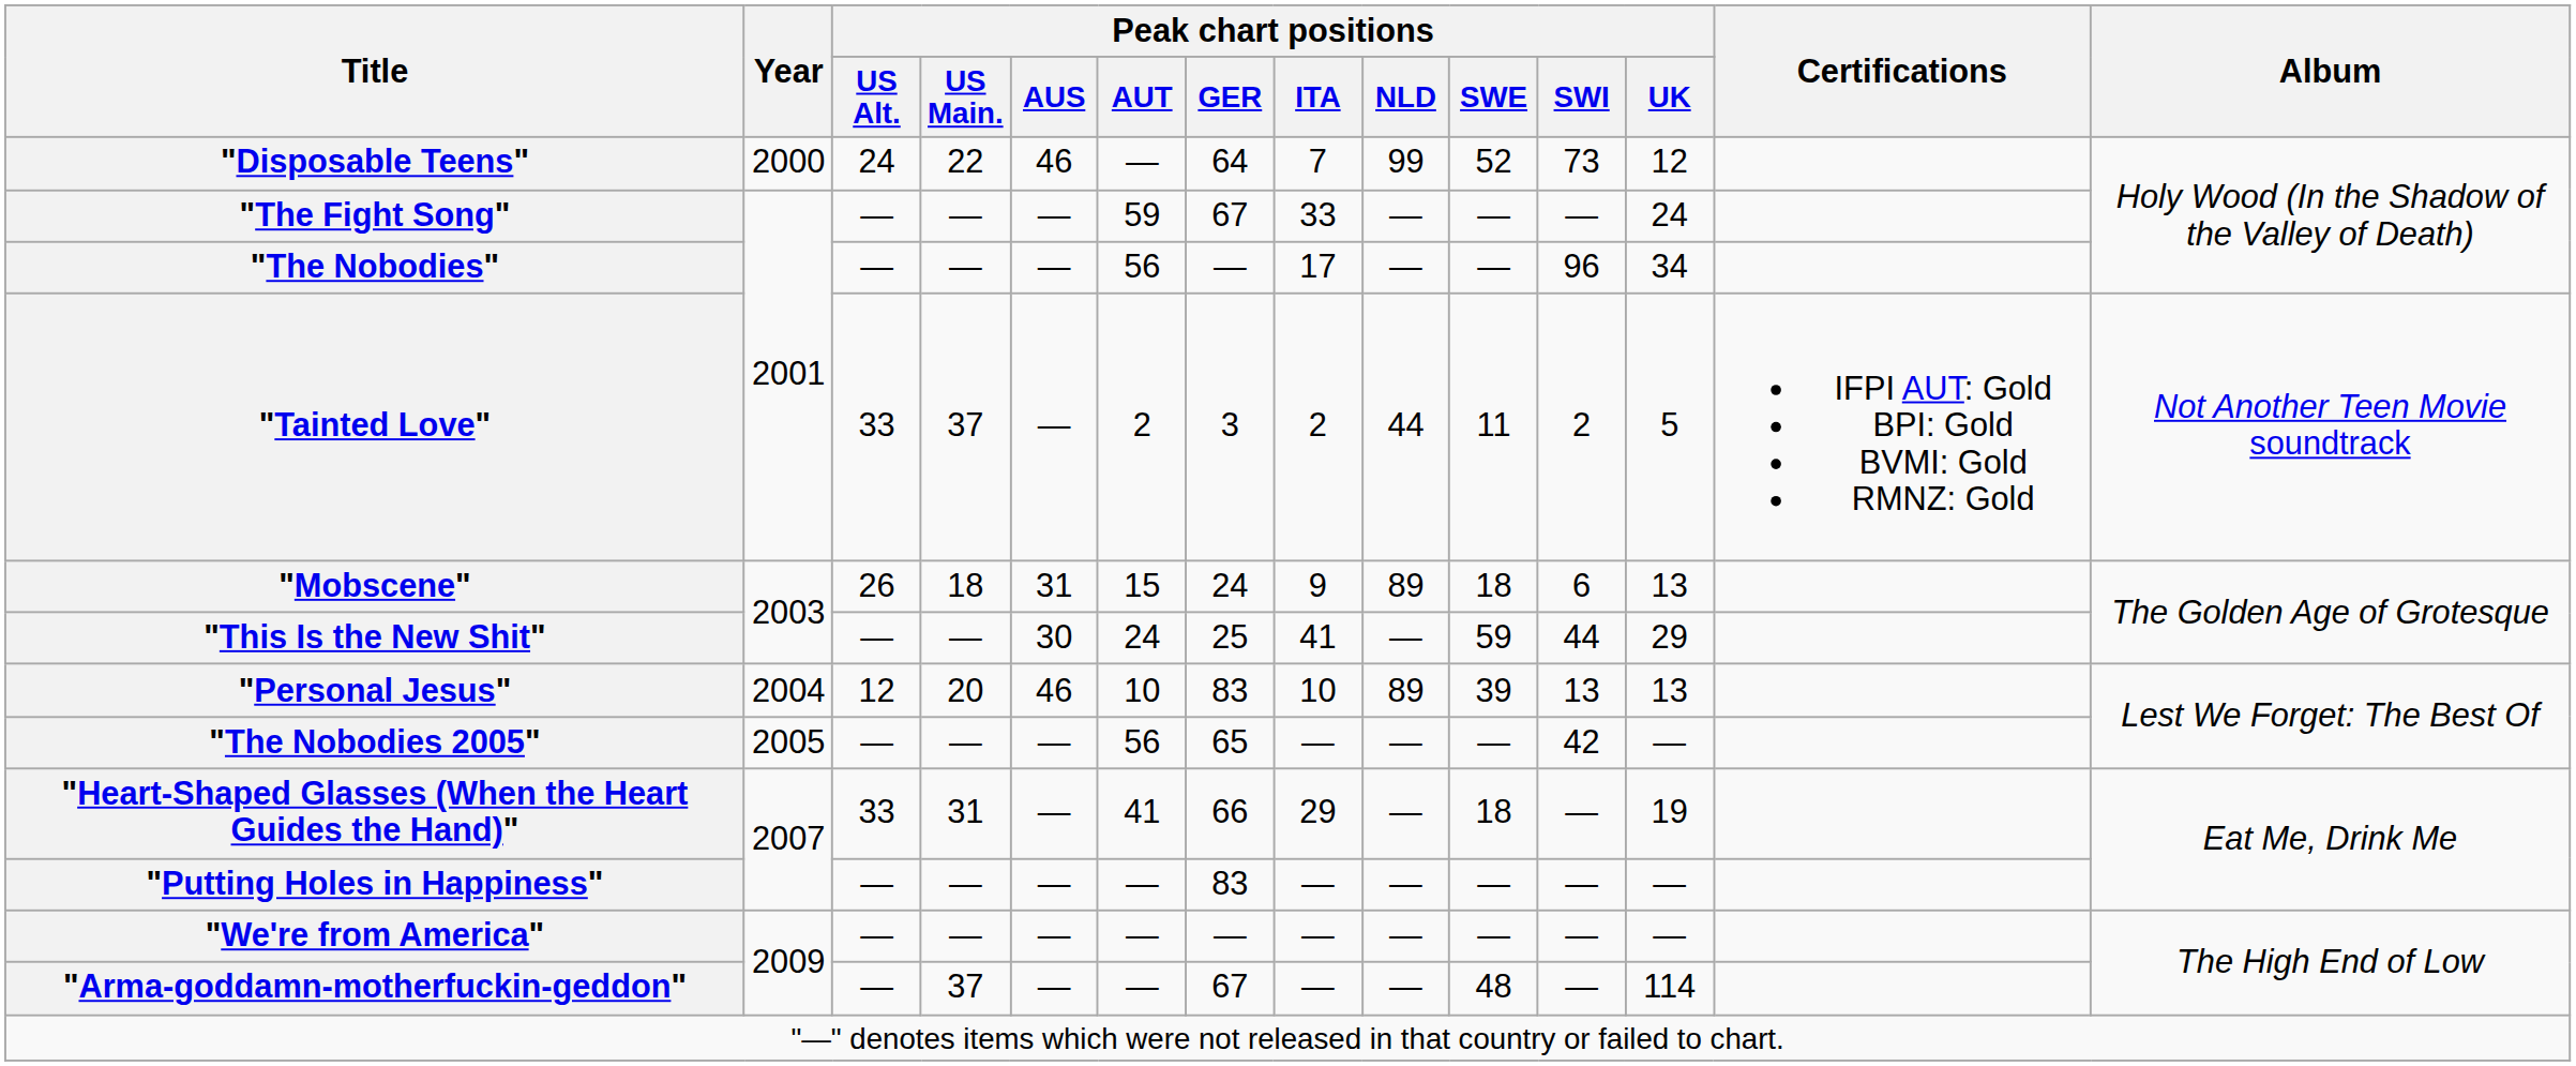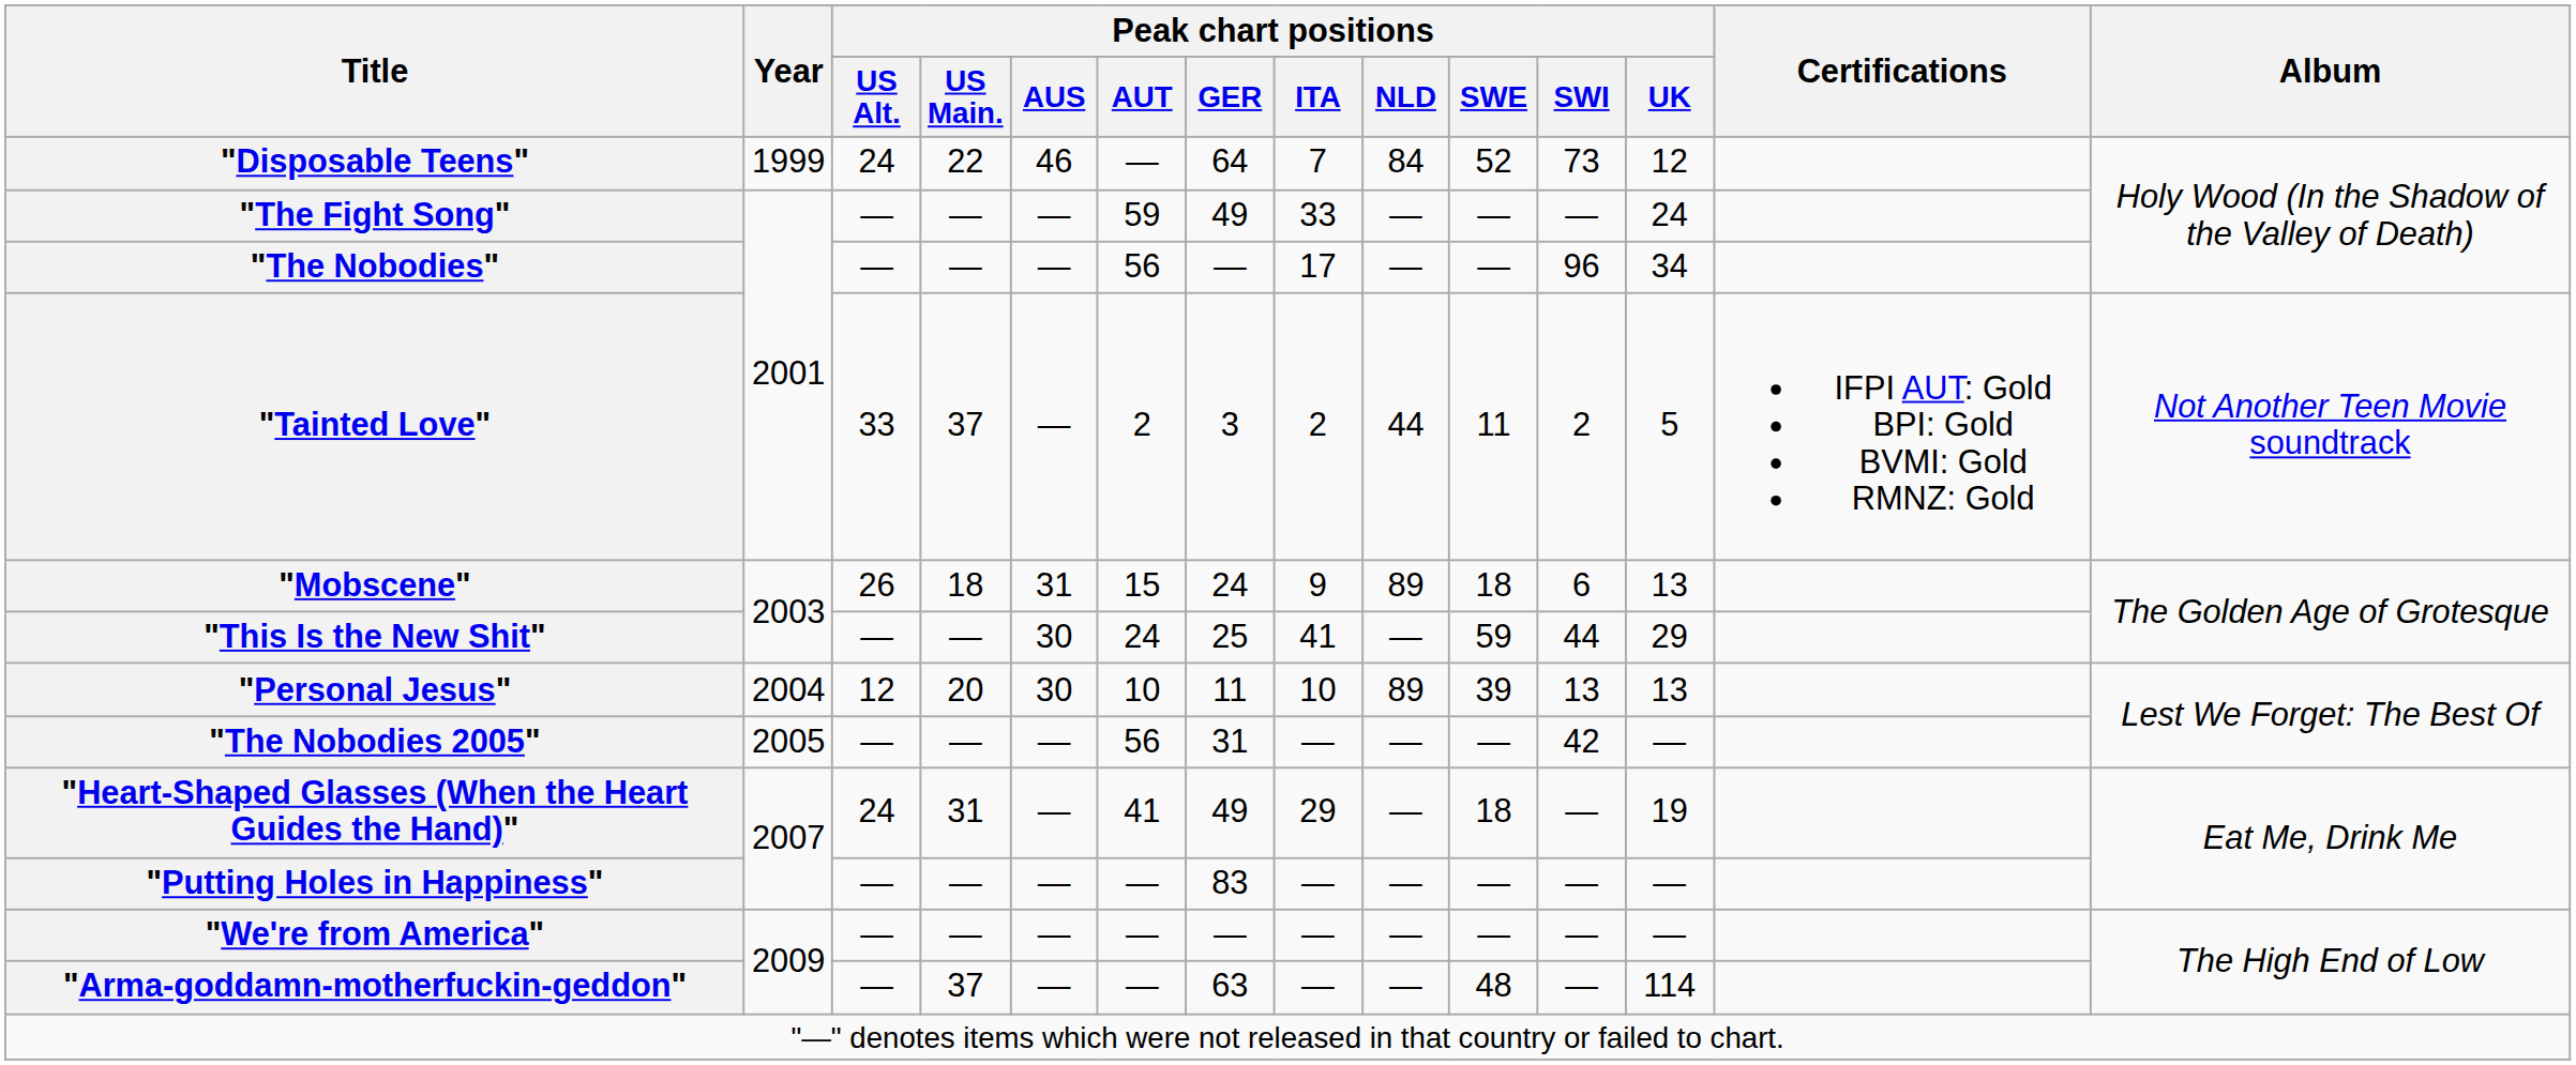 <table class="wikitable plainrowheaders" style="text-align:center">
 <tr>
 <th scope="col" rowspan="2" style="width:22em;">Title</th>
 <th scope="col" rowspan="2">Year</th>
 <th scope="col" colspan="10">Peak chart positions</th>
 <th scope="col" rowspan="2" style="width:11em;">Certifications</th>
 <th scope="col" rowspan="2">Album</th>
 </tr>
 <tr>
 <th scope="col" style="width:2.5em; font-size:90%;"><a href='#'>US<br>Alt.</a><br></th>
 <th scope="col" style="width:2.5em; font-size:90%;"><a href='#'>US<br>Main.</a><br></th>
 <th scope="col" style="width:2.5em; font-size:90%;"><a href='#'>AUS</a><br></th>
 <th scope="col" style="width:2.5em; font-size:90%;"><a href='#'>AUT</a><br></th>
 <th scope="col" style="width:2.5em; font-size:90%;"><a href='#'>GER</a><br></th>
 <th scope="col" style="width:2.5em; font-size:90%;"><a href='#'>ITA</a><br></th>
 <th scope="col" style="width:2.5em; font-size:90%;"><a href='#'>NLD</a><br></th>
 <th scope="col" style="width:2.5em; font-size:90%;"><a href='#'>SWE</a><br></th>
 <th scope="col" style="width:2.5em; font-size:90%;"><a href='#'>SWI</a><br></th>
 <th scope="col" style="width:2.5em; font-size:90%;"><a href='#'>UK</a><br></th>
 </tr>
 <tr>
 <th scope="row">"<a href='#'>Disposable Teens</a>"</th>
-<td>2000</td>
+<td>1999</td>
 <td>24</td>
 <td>22</td>
 <td>46</td>
 <td>—</td>
 <td>64</td>
 <td>7</td>
-<td>99</td>
+<td>84</td>
 <td>52</td>
 <td>73</td>
 <td>12</td>
 <td></td>
 <td rowspan="3"><em>Holy Wood (In the Shadow of the Valley of Death)</em></td>
 </tr>
 <tr>
 <th scope="row">"<a href='#'>The Fight Song</a>"</th>
 <td rowspan="3">2001</td>
 <td>—</td>
 <td>—</td>
 <td>—</td>
 <td>59</td>
-<td>67</td>
+<td>49</td>
 <td>33</td>
 <td>—</td>
 <td>—</td>
 <td>—</td>
 <td>24</td>
 <td></td>
 </tr>
 <tr>
 <th scope="row">"<a href='#'>The Nobodies</a>"</th>
 <td>—</td>
 <td>—</td>
 <td>—</td>
 <td>56</td>
 <td>—</td>
 <td>17</td>
 <td>—</td>
 <td>—</td>
 <td>96</td>
 <td>34</td>
 <td></td>
 </tr>
 <tr>
 <th scope="row">"<a href='#'>Tainted Love</a>"</th>
 <td>33</td>
 <td>37</td>
 <td>—</td>
 <td>2</td>
 <td>3</td>
 <td>2</td>
 <td>44</td>
 <td>11</td>
 <td>2</td>
 <td>5</td>
 <td><br><ul><li>IFPI <a href='#'>AUT</a>: Gold</li><li>BPI: Gold</li><li>BVMI: Gold</li><li>RMNZ: Gold</li></ul></td>
 <td><a href='#'><em>Not Another Teen Movie</em> soundtrack</a></td>
 </tr>
 <tr>
 <th scope="row">"<a href='#'>Mobscene</a>"</th>
 <td rowspan="2">2003</td>
 <td>26</td>
 <td>18</td>
 <td>31</td>
 <td>15</td>
 <td>24</td>
 <td>9</td>
 <td>89</td>
 <td>18</td>
 <td>6</td>
 <td>13</td>
 <td></td>
 <td rowspan="2"><em>The Golden Age of Grotesque</em></td>
 </tr>
 <tr>
 <th scope="row">"<a href='#'>This Is the New Shit</a>"</th>
 <td>—</td>
 <td>—</td>
 <td>30</td>
 <td>24</td>
 <td>25</td>
 <td>41</td>
 <td>—</td>
 <td>59</td>
 <td>44</td>
 <td>29</td>
 <td></td>
 </tr>
 <tr>
 <th scope="row">"<a href='#'>Personal Jesus</a>"</th>
 <td>2004</td>
 <td>12</td>
 <td>20</td>
-<td>46</td>
+<td>30</td>
 <td>10</td>
-<td>83</td>
+<td>11</td>
 <td>10</td>
 <td>89</td>
 <td>39</td>
 <td>13</td>
 <td>13</td>
 <td></td>
 <td rowspan="2"><em>Lest We Forget: The Best Of</em></td>
 </tr>
 <tr>
 <th scope="row">"<a href='#'>The Nobodies 2005</a>"</th>
 <td>2005</td>
 <td>—</td>
 <td>—</td>
 <td>—</td>
 <td>56</td>
-<td>65</td>
+<td>31</td>
 <td>—</td>
 <td>—</td>
 <td>—</td>
 <td>42</td>
 <td>—</td>
 <td></td>
 </tr>
 <tr>
 <th scope="row">"<a href='#'>Heart-Shaped Glasses (When the Heart Guides the Hand)</a>"</th>
 <td rowspan="2">2007</td>
-<td>33</td>
+<td>24</td>
 <td>31</td>
 <td>—</td>
 <td>41</td>
-<td>66</td>
+<td>49</td>
 <td>29</td>
 <td>—</td>
 <td>18</td>
 <td>—</td>
 <td>19</td>
 <td></td>
 <td rowspan="2"><em>Eat Me, Drink Me</em></td>
 </tr>
 <tr>
 <th scope="row">"<a href='#'>Putting Holes in Happiness</a>"</th>
 <td>—</td>
 <td>—</td>
 <td>—</td>
 <td>—</td>
 <td>83</td>
 <td>—</td>
 <td>—</td>
 <td>—</td>
 <td>—</td>
 <td>—</td>
 <td></td>
 </tr>
 <tr>
 <th scope="row">"<a href='#'>We're from America</a>"</th>
 <td rowspan="2">2009</td>
 <td>—</td>
 <td>—</td>
 <td>—</td>
 <td>—</td>
 <td>—</td>
 <td>—</td>
 <td>—</td>
 <td>—</td>
 <td>—</td>
 <td>—</td>
 <td></td>
 <td rowspan="2"><em>The High End of Low</em></td>
 </tr>
 <tr>
 <th scope="row">"<a href='#'>Arma-goddamn-motherfuckin-geddon</a>"</th>
 <td>—</td>
 <td>37</td>
 <td>—</td>
 <td>—</td>
-<td>67</td>
+<td>63</td>
 <td>—</td>
 <td>—</td>
 <td>48</td>
 <td>—</td>
 <td>114</td>
 <td></td>
 </tr>
 <tr>
 <td colspan="14" style="font-size:90%">"—" denotes items which were not released in that country or failed to chart.</td>
 </tr>
 </table>
